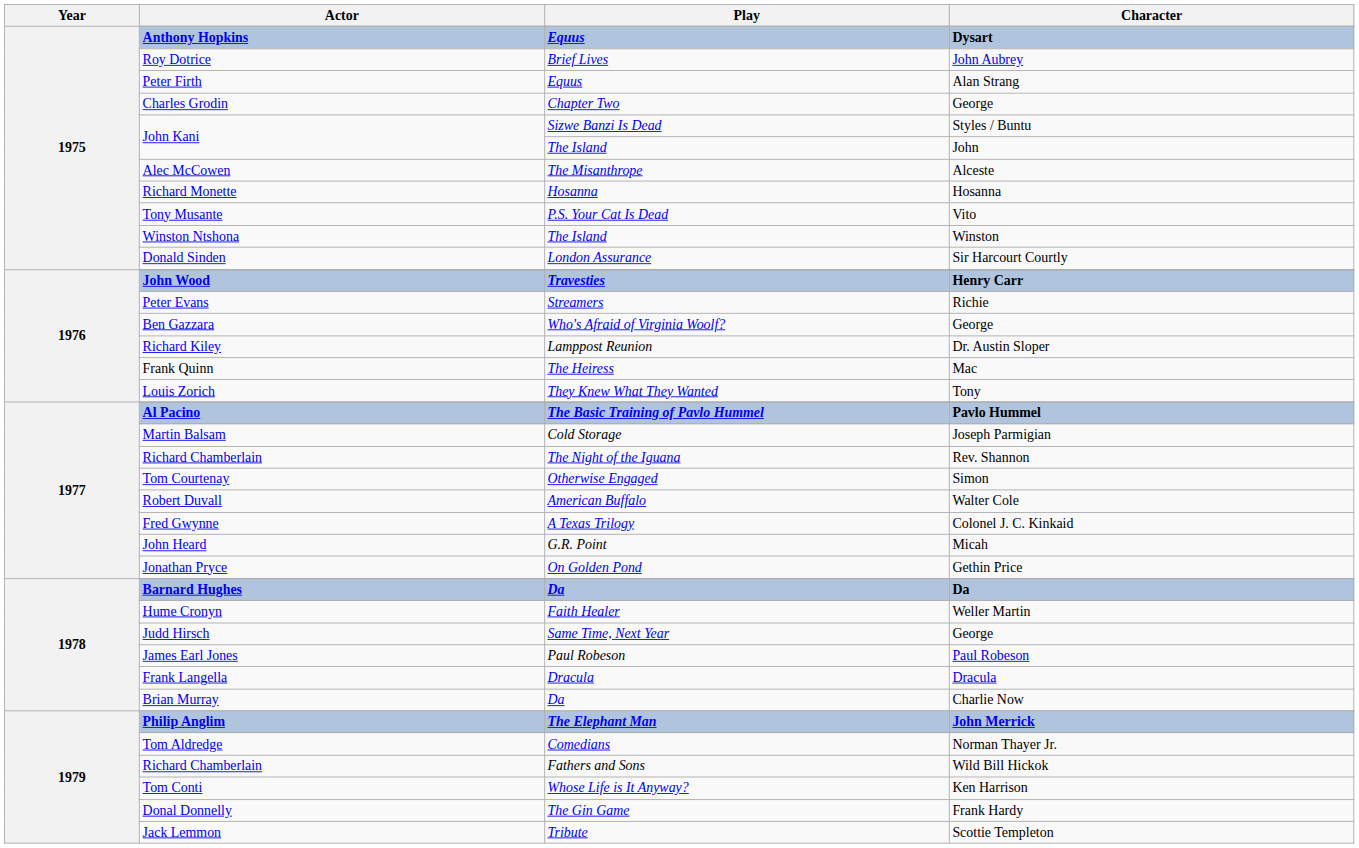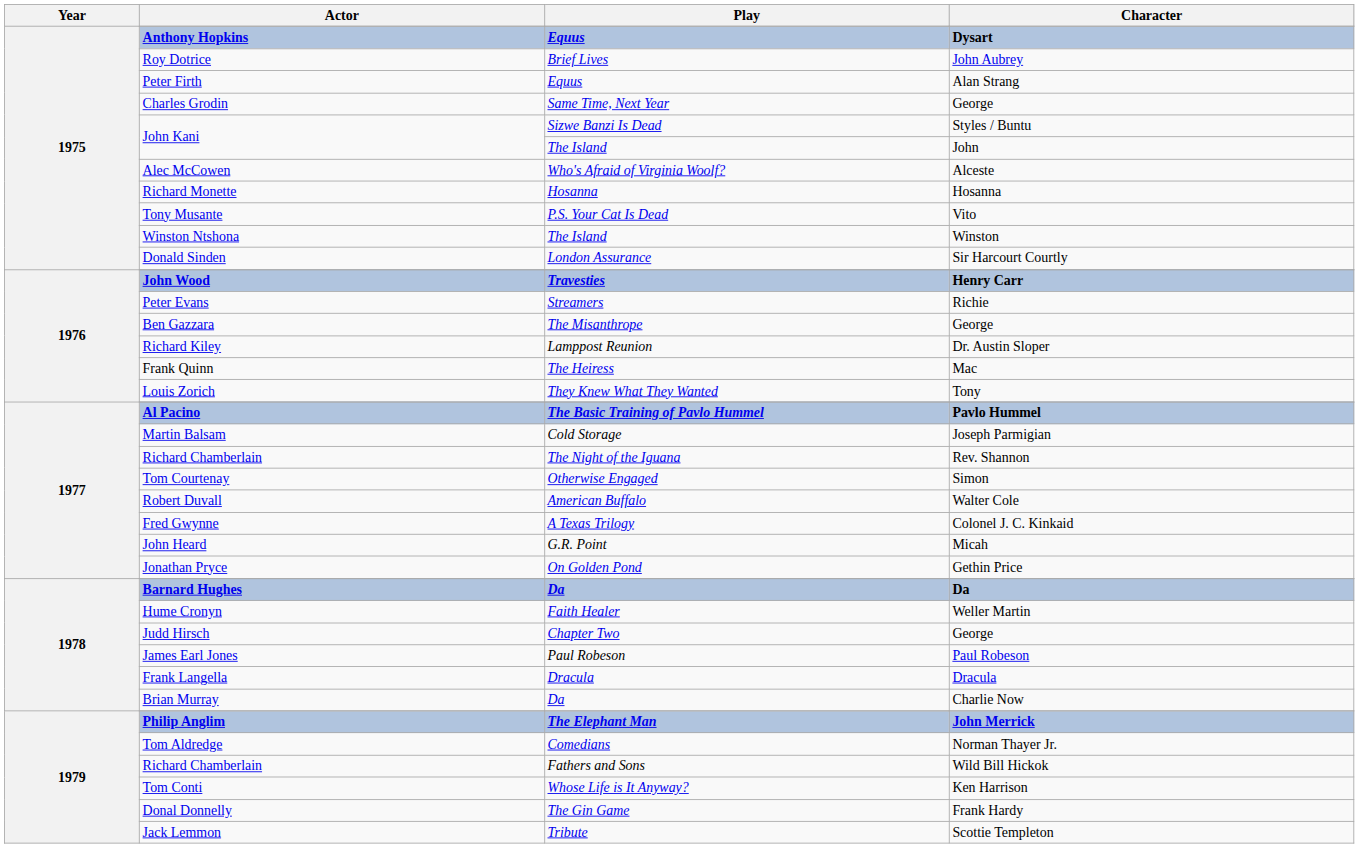 <table class="wikitable" style="width:98%;">
 <tr style="background:#bebebe;">
 <th style="width:10%;">Year</th>
 <th style="width:30%;">Actor</th>
 <th style="width:30%;">Play</th>
 <th style="width:30%;">Character</th>
 </tr>
 <tr>
 <th rowspan="12">1975</th>
 </tr>
 <tr style="background:#B0C4DE">
 <td><strong><a href='#'>Anthony Hopkins</a></strong></td>
 <td><strong><em><a href='#'>Equus</a></em></strong></td>
 <td><strong>Dysart</strong></td>
 </tr>
 <tr>
 <td><a href='#'>Roy Dotrice</a></td>
 <td><em><a href='#'>Brief Lives</a></em></td>
 <td><a href='#'>John Aubrey</a></td>
 </tr>
 <tr>
 <td><a href='#'>Peter Firth</a></td>
 <td><em><a href='#'>Equus</a></em></td>
 <td>Alan Strang</td>
 </tr>
 <tr>
 <td><a href='#'>Charles Grodin</a></td>
-<td><em><a href='#'>Chapter Two</a></em></td>
+<td><em><a href='#'>Same Time, Next Year</a></em></td>
 <td>George</td>
 </tr>
 <tr>
 <td rowspan="2"><a href='#'>John Kani</a></td>
 <td><em><a href='#'>Sizwe Banzi Is Dead</a></em></td>
 <td>Styles / Buntu</td>
 </tr>
 <tr>
 <td><em><a href='#'>The Island</a></em></td>
 <td>John</td>
 </tr>
 <tr>
 <td><a href='#'>Alec McCowen</a></td>
-<td><em><a href='#'>The Misanthrope</a></em></td>
+<td><em><a href='#'>Who's Afraid of Virginia Woolf?</a></em></td>
 <td>Alceste</td>
 </tr>
 <tr>
 <td><a href='#'>Richard Monette</a></td>
 <td><em><a href='#'>Hosanna</a></em></td>
 <td>Hosanna</td>
 </tr>
 <tr>
 <td><a href='#'>Tony Musante</a></td>
 <td><em><a href='#'>P.S. Your Cat Is Dead</a></em></td>
 <td>Vito</td>
 </tr>
 <tr>
 <td><a href='#'>Winston Ntshona</a></td>
 <td><em><a href='#'>The Island</a></em></td>
 <td>Winston</td>
 </tr>
 <tr>
 <td><a href='#'>Donald Sinden</a></td>
 <td><em><a href='#'>London Assurance</a></em></td>
 <td>Sir Harcourt Courtly</td>
 </tr>
 <tr>
 <th rowspan="7">1976</th>
 </tr>
 <tr style="background:#B0C4DE">
 <td><strong><a href='#'>John Wood</a></strong></td>
 <td><strong><em><a href='#'>Travesties</a></em></strong></td>
 <td><strong>Henry Carr </strong></td>
 </tr>
 <tr>
 <td><a href='#'>Peter Evans</a></td>
 <td><em><a href='#'>Streamers</a></em></td>
 <td>Richie</td>
 </tr>
 <tr>
 <td><a href='#'>Ben Gazzara</a></td>
-<td><em><a href='#'>Who's Afraid of Virginia Woolf?</a></em></td>
+<td><em><a href='#'>The Misanthrope</a></em></td>
 <td>George</td>
 </tr>
 <tr>
 <td><a href='#'>Richard Kiley</a></td>
 <td><em>Lamppost Reunion</em></td>
 <td>Dr. Austin Sloper</td>
 </tr>
 <tr>
 <td>Frank Quinn</td>
 <td><em><a href='#'>The Heiress</a></em></td>
 <td>Mac</td>
 </tr>
 <tr>
 <td><a href='#'>Louis Zorich</a></td>
 <td><em><a href='#'>They Knew What They Wanted</a></em></td>
 <td>Tony</td>
 </tr>
 <tr>
 <th rowspan="9">1977</th>
 </tr>
 <tr style="background:#B0C4DE">
 <td><strong><a href='#'>Al Pacino</a></strong></td>
 <td><strong><em><a href='#'>The Basic Training of Pavlo Hummel</a></em></strong></td>
 <td><strong>Pavlo Hummel </strong></td>
 </tr>
 <tr>
 <td><a href='#'>Martin Balsam</a></td>
 <td><em>Cold Storage</em></td>
 <td>Joseph Parmigian</td>
 </tr>
 <tr>
 <td><a href='#'>Richard Chamberlain</a></td>
 <td><em><a href='#'>The Night of the Iguana</a></em></td>
 <td>Rev. Shannon</td>
 </tr>
 <tr>
 <td><a href='#'>Tom Courtenay</a></td>
 <td><em><a href='#'>Otherwise Engaged</a></em></td>
 <td>Simon</td>
 </tr>
 <tr>
 <td><a href='#'>Robert Duvall</a></td>
 <td><em><a href='#'>American Buffalo</a></em></td>
 <td>Walter Cole</td>
 </tr>
 <tr>
 <td><a href='#'>Fred Gwynne</a></td>
 <td><em><a href='#'>A Texas Trilogy</a></em></td>
 <td>Colonel J. C. Kinkaid</td>
 </tr>
 <tr>
 <td><a href='#'>John Heard</a></td>
 <td><em>G.R. Point</em></td>
 <td>Micah</td>
 </tr>
 <tr>
 <td><a href='#'>Jonathan Pryce</a></td>
 <td><em><a href='#'>On Golden Pond</a></em></td>
 <td>Gethin Price</td>
 </tr>
 <tr>
 <th rowspan="7">1978</th>
 </tr>
 <tr style="background:#B0C4DE">
 <td><strong><a href='#'>Barnard Hughes</a></strong></td>
 <td><strong><em><a href='#'>Da</a></em></strong></td>
 <td><strong>Da </strong></td>
 </tr>
 <tr>
 <td><a href='#'>Hume Cronyn</a></td>
 <td><em><a href='#'>Faith Healer</a></em></td>
 <td>Weller Martin</td>
 </tr>
 <tr>
 <td><a href='#'>Judd Hirsch</a></td>
-<td><em><a href='#'>Same Time, Next Year</a></em></td>
+<td><em><a href='#'>Chapter Two</a></em></td>
 <td>George</td>
 </tr>
 <tr>
 <td><a href='#'>James Earl Jones</a></td>
 <td><em>Paul Robeson</em></td>
 <td><a href='#'>Paul Robeson</a></td>
 </tr>
 <tr>
 <td><a href='#'>Frank Langella</a></td>
 <td><em><a href='#'>Dracula</a></em></td>
 <td><a href='#'>Dracula</a></td>
 </tr>
 <tr>
 <td><a href='#'>Brian Murray</a></td>
 <td><em><a href='#'>Da</a></em></td>
 <td>Charlie Now</td>
 </tr>
 <tr>
 <th rowspan="7">1979</th>
 </tr>
 <tr style="background:#B0C4DE">
 <td><strong><a href='#'>Philip Anglim</a></strong></td>
 <td><strong><em><a href='#'>The Elephant Man</a></em></strong></td>
 <td><strong><a href='#'>John Merrick</a> </strong></td>
 </tr>
 <tr>
 <td><a href='#'>Tom Aldredge</a></td>
 <td><em><a href='#'>Comedians</a></em></td>
 <td>Norman Thayer Jr.</td>
 </tr>
 <tr>
 <td><a href='#'>Richard Chamberlain</a></td>
 <td><em>Fathers and Sons</em></td>
 <td>Wild Bill Hickok</td>
 </tr>
 <tr>
 <td><a href='#'>Tom Conti</a></td>
 <td><em><a href='#'>Whose Life is It Anyway?</a></em></td>
 <td>Ken Harrison</td>
 </tr>
 <tr>
 <td><a href='#'>Donal Donnelly</a></td>
 <td><em><a href='#'>The Gin Game</a></em></td>
 <td>Frank Hardy</td>
 </tr>
 <tr>
 <td><a href='#'>Jack Lemmon</a></td>
 <td><em><a href='#'>Tribute</a></em></td>
 <td>Scottie Templeton</td>
 </tr>
 </table>
